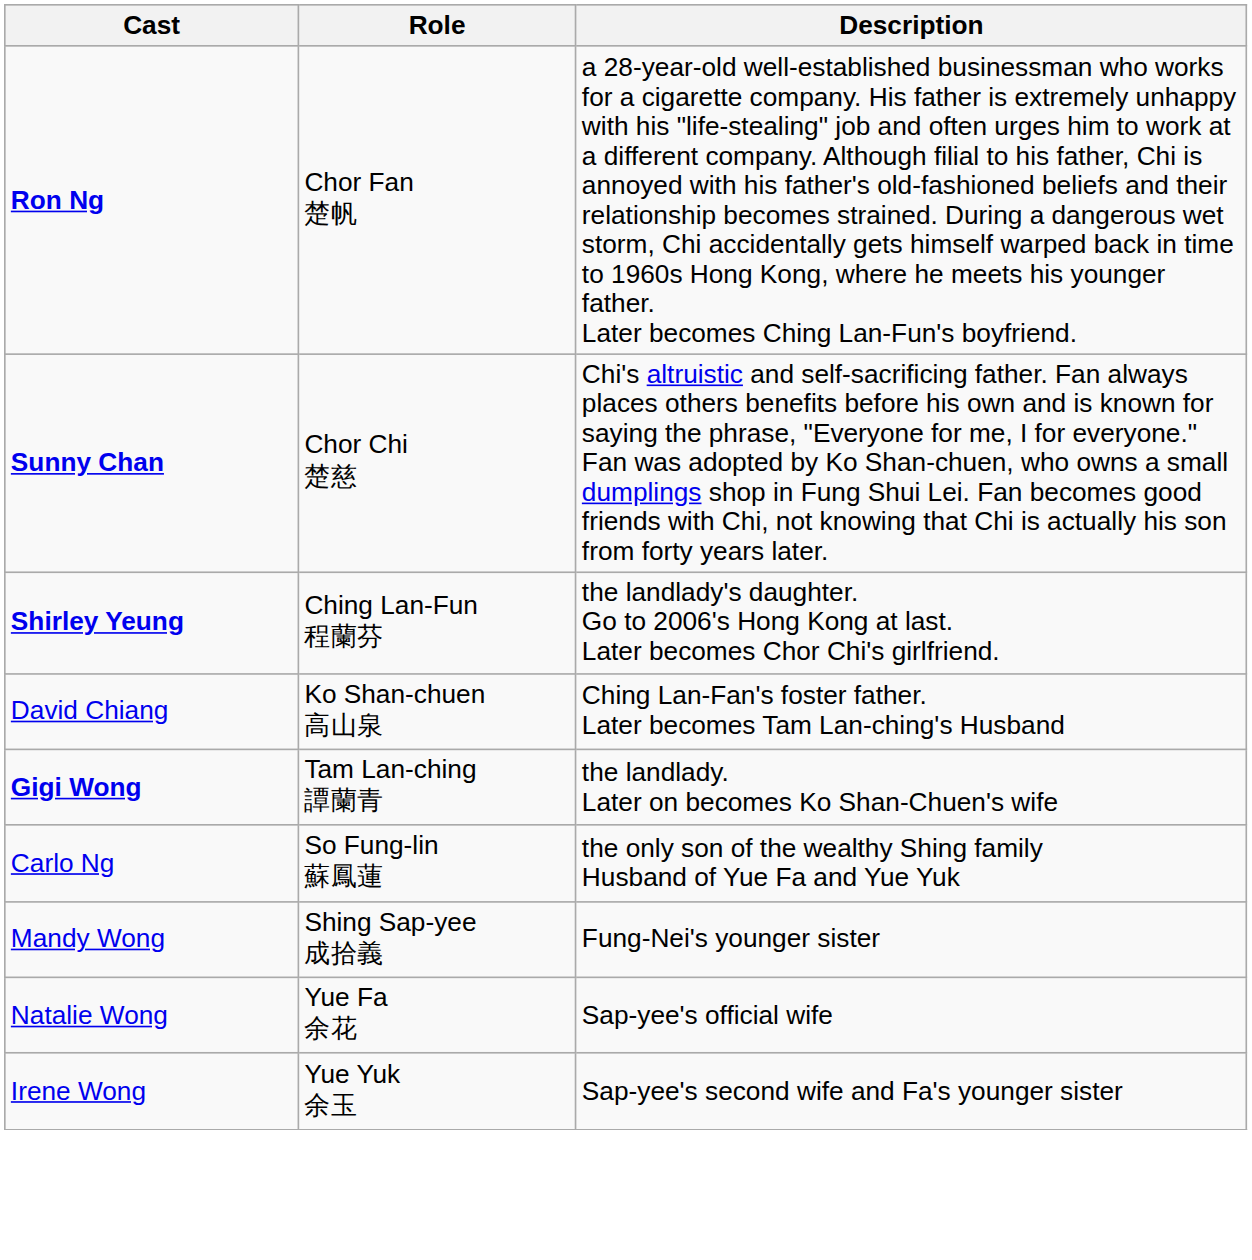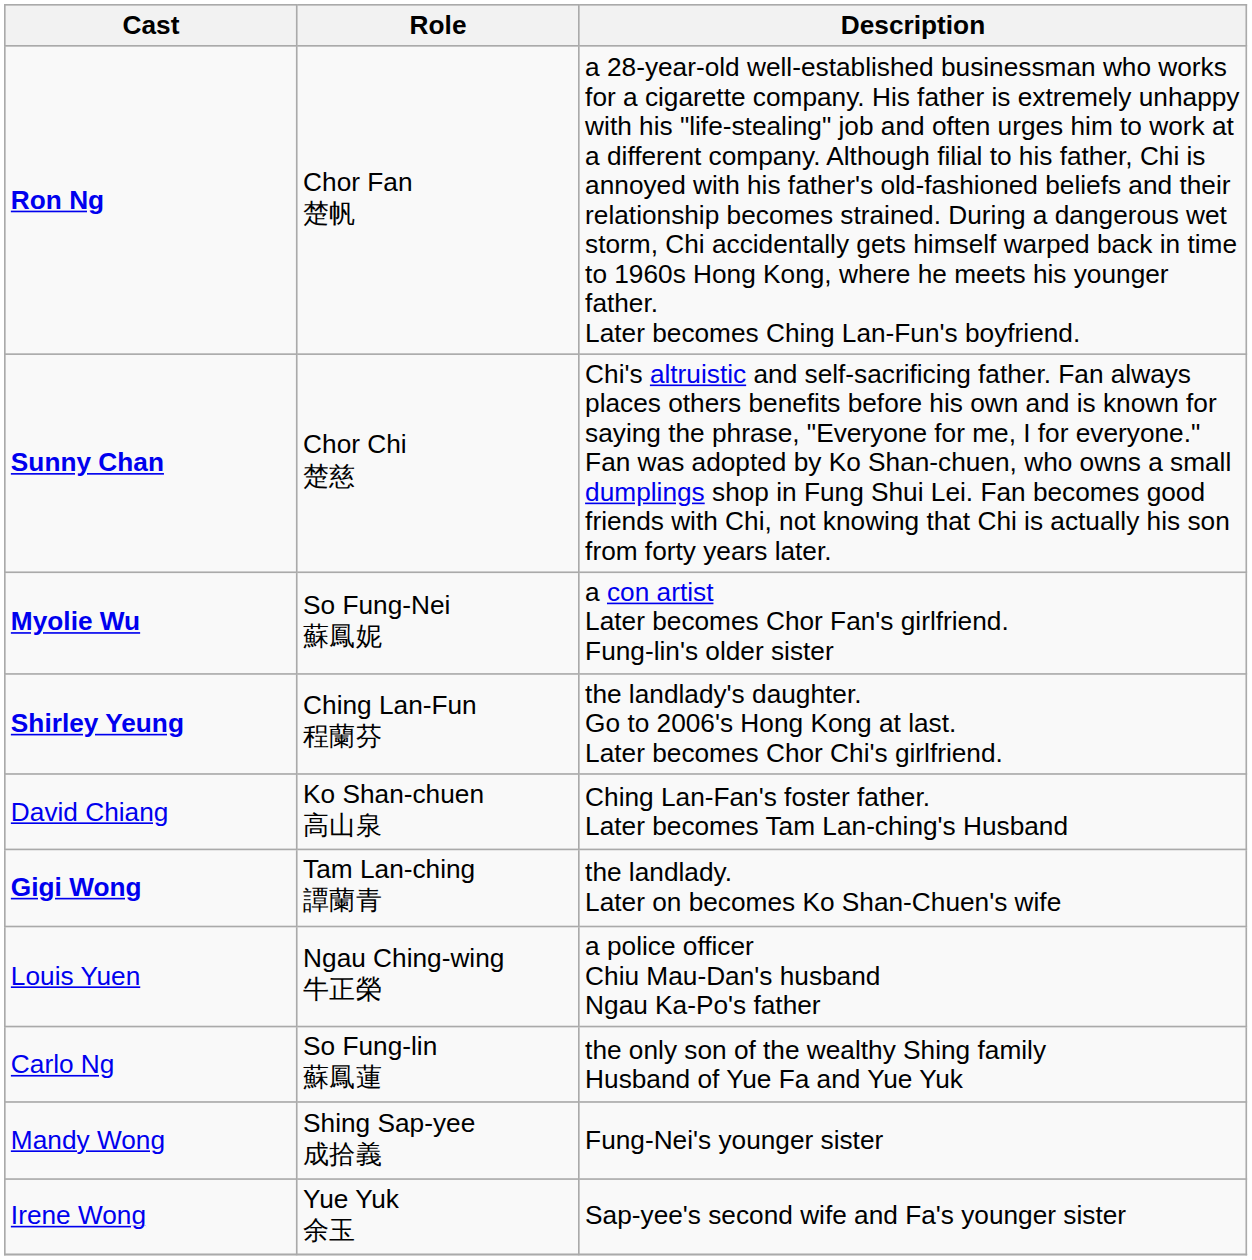 <table class="wikitable" width="60%">
 <tr>
 <th style="width:6%">Cast</th>
 <th style="width:6%">Role</th>
 <th style="width:15%">Description</th>
 </tr>
 <tr>
 <td><strong><a href='#'>Ron Ng</a></strong></td>
 <td>Chor Fan<br>楚帆</td>
 <td>a 28-year-old well-established businessman who works for a cigarette company. His father is extremely unhappy with his "life-stealing" job and often urges him to work at a different company. Although filial to his father, Chi is annoyed with his father's old-fashioned beliefs and their relationship becomes strained. During a dangerous wet storm, Chi accidentally gets himself warped back in time to 1960s Hong Kong, where he meets his younger father.<br>Later becomes Ching Lan-Fun's boyfriend.</td>
 </tr>
 <tr>
 <td><strong><a href='#'>Sunny Chan</a> </strong></td>
 <td>Chor Chi<br>楚慈</td>
 <td>Chi's <a href='#'>altruistic</a> and self-sacrificing father. Fan always places others benefits before his own and is known for saying the phrase, "Everyone for me, I for everyone." Fan was adopted by Ko Shan-chuen, who owns a small <a href='#'>dumplings</a> shop in Fung Shui Lei. Fan becomes good friends with Chi, not knowing that Chi is actually his son from forty years later.</td>
 </tr>
 <tr>
+<td><strong><a href='#'>Myolie Wu</a></strong></td>
+<td>So Fung-Nei<br>蘇鳳妮</td>
+<td>a <a href='#'>con artist</a><br>Later becomes Chor Fan's girlfriend. <br> Fung-lin's older sister</td>
+</tr>
+<tr>
 <td><strong><a href='#'>Shirley Yeung</a></strong></td>
 <td>Ching Lan-Fun<br>程蘭芬</td>
 <td>the landlady's daughter. <br>Go to 2006's Hong Kong at last. <br>Later becomes Chor Chi's girlfriend.</td>
 </tr>
 <tr>
 <td><a href='#'>David Chiang</a></td>
 <td>Ko Shan-chuen<br>高山泉</td>
 <td>Ching Lan-Fan's foster father. <br>Later becomes Tam Lan-ching's Husband</td>
 </tr>
 <tr>
 <td><strong><a href='#'>Gigi Wong</a> </strong></td>
 <td>Tam Lan-ching<br>譚蘭青</td>
 <td>the landlady. <br>Later on becomes Ko Shan-Chuen's wife</td>
 </tr>
 <tr>
+<td><a href='#'>Louis Yuen</a></td>
+<td>Ngau Ching-wing<br>牛正榮</td>
+<td>a police officer<br>Chiu Mau-Dan's husband<br>Ngau Ka-Po's father</td>
+</tr>
+<tr>
 <td><a href='#'>Carlo Ng</a></td>
 <td>So Fung-lin<br>蘇鳳蓮</td>
 <td>the only son of the wealthy Shing family<br>Husband of Yue Fa and Yue Yuk</td>
 </tr>
 <tr>
 <td><a href='#'>Mandy Wong</a></td>
 <td>Shing Sap-yee<br>成拾義</td>
 <td>Fung-Nei's younger sister</td>
 </tr>
 <tr>
-<td><a href='#'>Natalie Wong</a></td>
-<td>Yue Fa<br>余花</td>
-<td>Sap-yee's official wife</td>
-</tr>
-<tr>
 <td><a href='#'>Irene Wong</a></td>
 <td>Yue Yuk<br>余玉</td>
 <td>Sap-yee's second wife and Fa's younger sister</td>
 </tr>
 <tr>
 </tr>
 </table>
